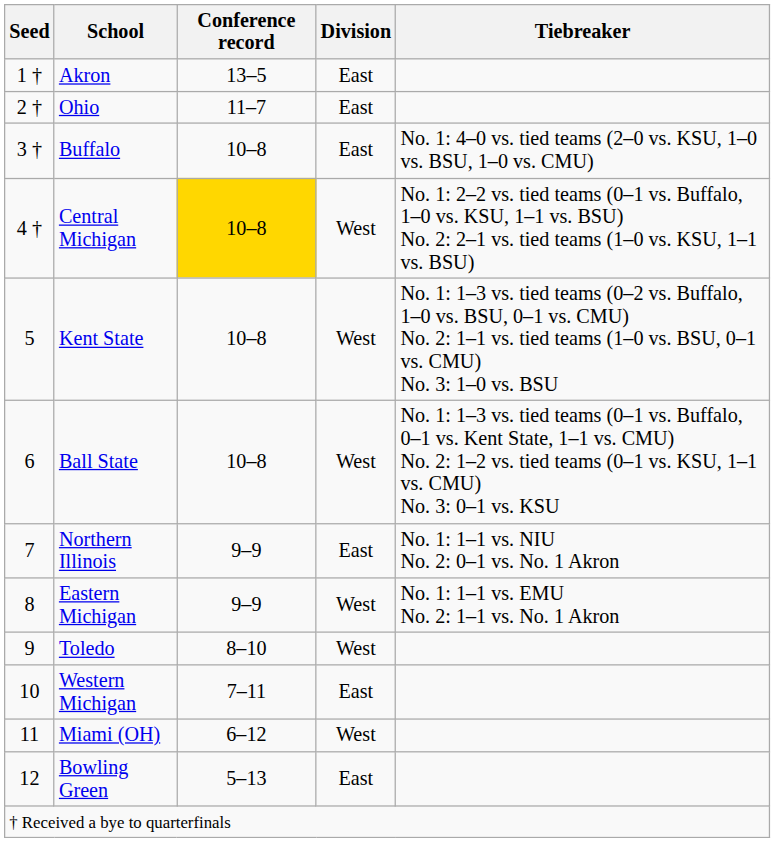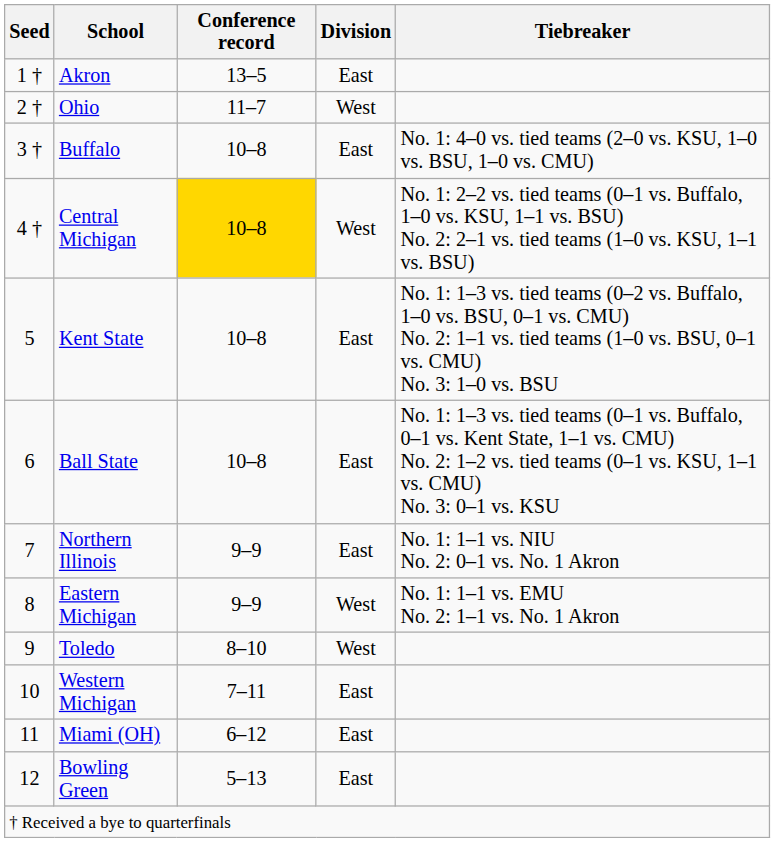 <table class="wikitable" style="text-align:center">
 <tr>
 <th>Seed</th>
 <th>School</th>
 <th>Conference record</th>
 <th>Division</th>
 <th>Tiebreaker </th>
 </tr>
 <tr>
 <td>1 †</td>
 <td align=left><a href='#'>Akron</a></td>
 <td>13–5</td>
 <td>East</td>
 <td></td>
 </tr>
 <tr>
 <td>2 †</td>
 <td align=left><a href='#'>Ohio</a></td>
 <td>11–7</td>
-<td>East</td>
+<td>West</td>
 <td></td>
 </tr>
 <tr>
 <td>3 †</td>
 <td align=left><a href='#'>Buffalo</a></td>
 <td>10–8</td>
 <td>East</td>
 <td align=left>No. 1: 4–0 vs. tied teams (2–0 vs. KSU, 1–0 vs. BSU, 1–0 vs. CMU)</td>
 </tr>
 <tr>
 <td>4 †</td>
 <td align=left><a href='#'>Central Michigan</a></td>
 <td style="background: gold;">10–8</td>
 <td>West</td>
 <td align=left>No. 1: 2–2 vs. tied teams (0–1 vs. Buffalo, 1–0 vs. KSU, 1–1 vs. BSU)<br>No. 2: 2–1 vs. tied teams (1–0 vs. KSU, 1–1 vs. BSU)</td>
 </tr>
 <tr>
 <td>5</td>
 <td align=left><a href='#'>Kent State</a></td>
 <td>10–8</td>
-<td>West</td>
+<td>East</td>
 <td align=left>No. 1: 1–3 vs. tied teams (0–2 vs. Buffalo, 1–0 vs. BSU, 0–1 vs. CMU)<br>No. 2: 1–1 vs. tied teams (1–0 vs. BSU, 0–1 vs. CMU)<br>No. 3: 1–0 vs. BSU</td>
 </tr>
 <tr>
 <td>6</td>
 <td align=left><a href='#'>Ball State</a></td>
 <td>10–8</td>
-<td>West</td>
+<td>East</td>
 <td align=left>No. 1: 1–3 vs. tied teams (0–1 vs. Buffalo, 0–1 vs. Kent State, 1–1 vs. CMU)<br>No. 2: 1–2 vs. tied teams (0–1 vs. KSU, 1–1 vs. CMU)<br>No. 3: 0–1 vs. KSU</td>
 </tr>
 <tr>
 <td>7</td>
 <td align=left><a href='#'>Northern Illinois</a></td>
 <td>9–9</td>
 <td>East</td>
 <td align=left>No. 1: 1–1 vs. NIU<br>No. 2: 0–1 vs. No. 1 Akron</td>
 </tr>
 <tr>
 <td>8</td>
 <td align=left><a href='#'>Eastern Michigan</a></td>
 <td>9–9</td>
 <td>West</td>
 <td align=left>No. 1: 1–1 vs. EMU<br>No. 2: 1–1 vs. No. 1 Akron</td>
 </tr>
 <tr>
 <td>9</td>
 <td align=left><a href='#'>Toledo</a></td>
 <td>8–10</td>
 <td>West</td>
 <td></td>
 </tr>
 <tr>
 <td>10</td>
 <td align=left><a href='#'>Western Michigan</a></td>
 <td>7–11</td>
 <td>East</td>
 <td></td>
 </tr>
 <tr>
 <td>11</td>
 <td align=left><a href='#'>Miami (OH)</a></td>
 <td>6–12</td>
-<td>West</td>
+<td>East</td>
 <td></td>
 </tr>
 <tr>
 <td>12</td>
 <td align=left><a href='#'>Bowling Green</a></td>
 <td>5–13</td>
 <td>East</td>
 <td></td>
 </tr>
 <tr>
 <td colspan="6" align=left><small>† Received a bye to quarterfinals</small></td>
 </tr>
 </table>
